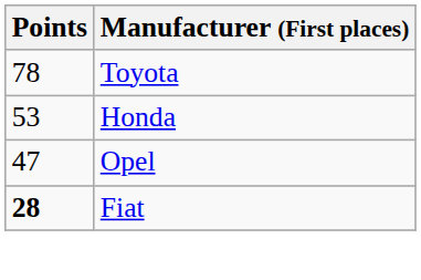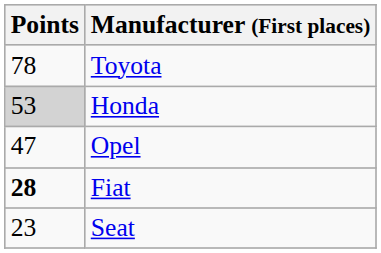 <table class="wikitable">
 <tr>
 <th>Points</th>
 <th>Manufacturer <small>(First places)</small></th>
 </tr>
 <tr>
 <td>78</td>
 <td> <a href='#'>Toyota</a></td>
 </tr>
 <tr>
-<td>53</td>
+<td style="background: lightgrey;">53</td>
 <td> <a href='#'>Honda</a></td>
 </tr>
 <tr>
 <td>47</td>
 <td> <a href='#'>Opel</a></td>
 </tr>
 <tr>
 <td><strong>28</strong></td>
 <td> <a href='#'>Fiat</a></td>
 </tr>
+<tr>
+<td>23</td>
+<td> <a href='#'>Seat</a></td>
+</tr>
 </table>
